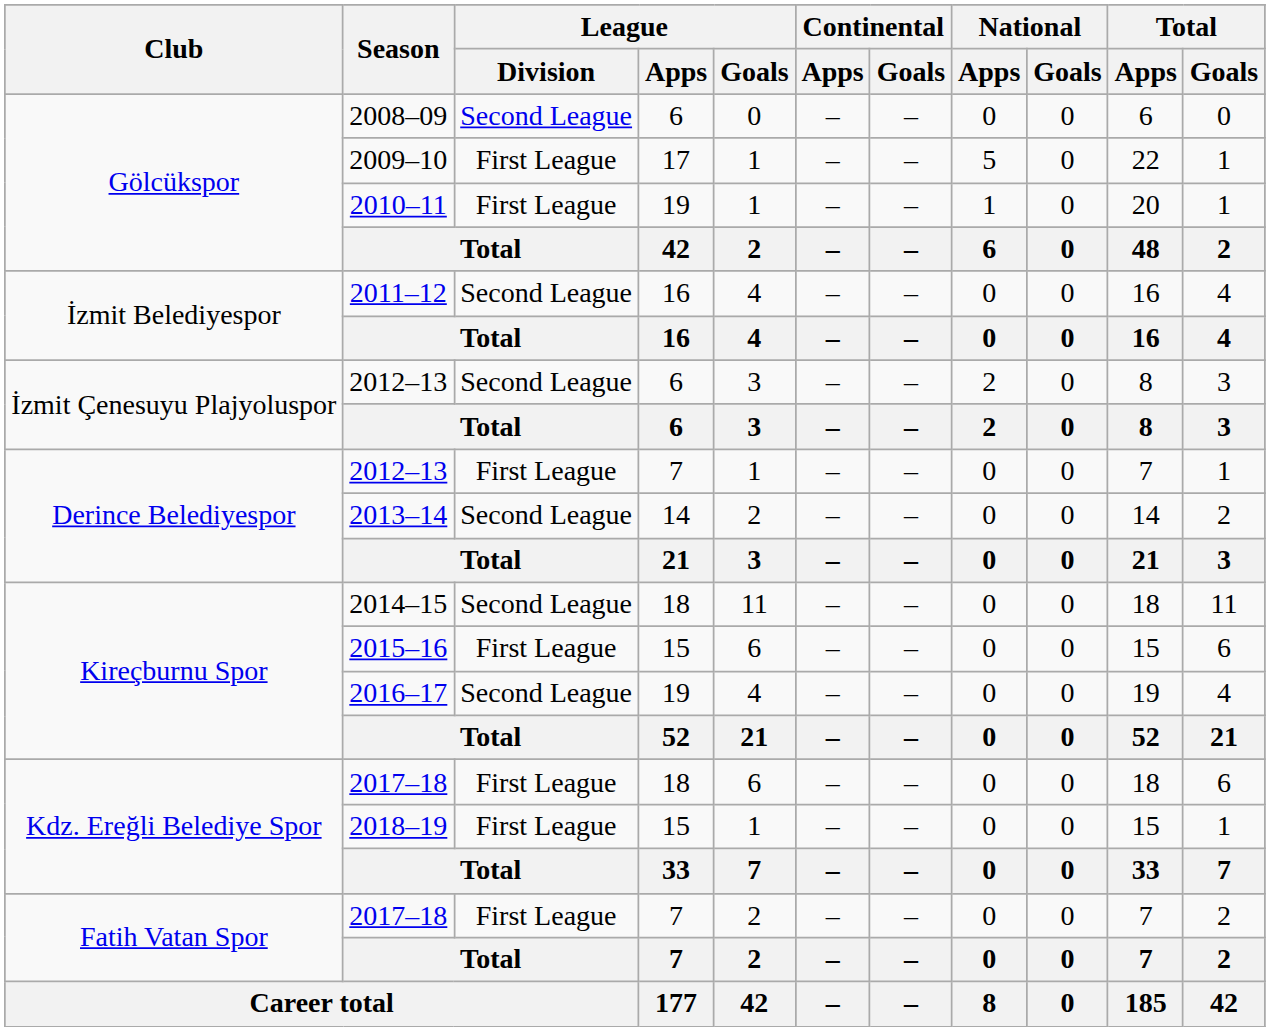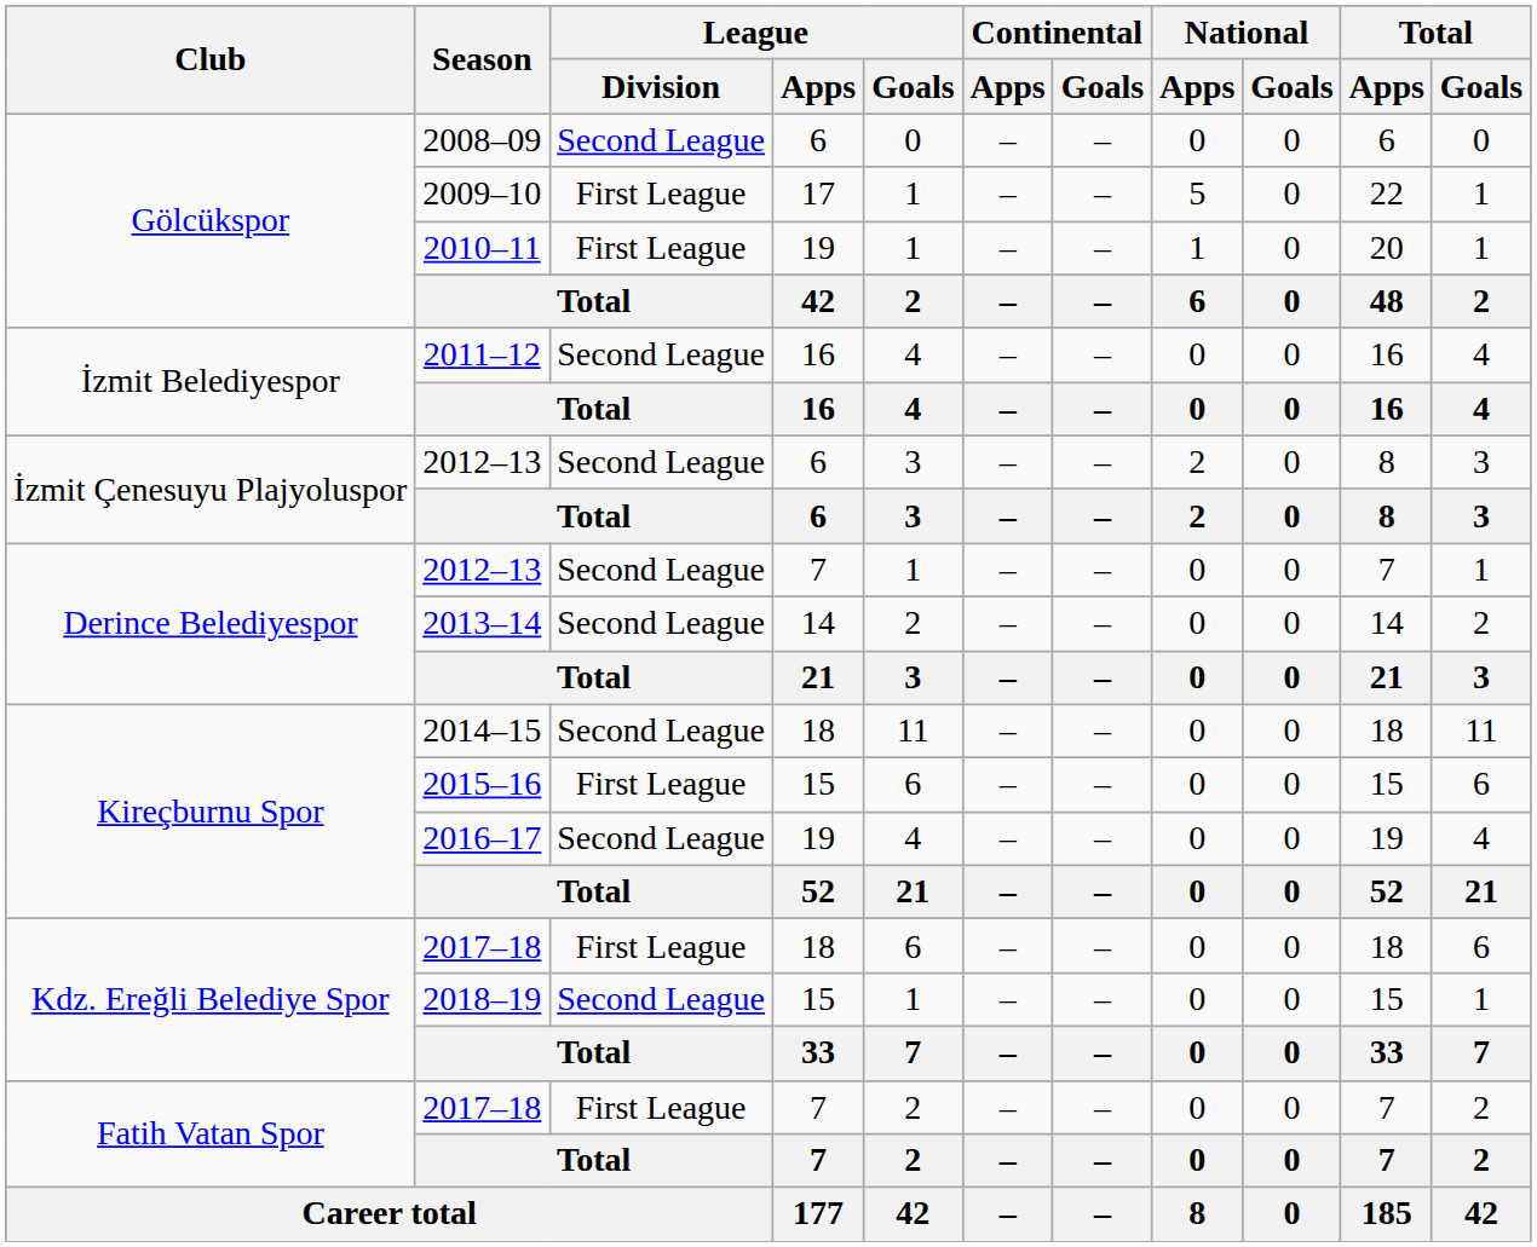 <table class="wikitable" style="text-align: center;">
 <tr>
 <th rowspan="2">Club</th>
 <th rowspan="2">Season</th>
 <th colspan="3">League</th>
 <th colspan="2">Continental</th>
 <th colspan="2">National</th>
 <th colspan="2">Total</th>
 </tr>
 <tr>
 <th>Division</th>
 <th>Apps</th>
 <th>Goals</th>
 <th>Apps</th>
 <th>Goals</th>
 <th>Apps</th>
 <th>Goals</th>
 <th>Apps</th>
 <th>Goals</th>
 </tr>
 <tr>
 <td rowspan=4><a href='#'>Gölcükspor</a></td>
 <td>2008–09</td>
 <td><a href='#'>Second League</a></td>
 <td>6</td>
 <td>0</td>
 <td>–</td>
 <td>–</td>
 <td>0</td>
 <td>0</td>
 <td>6</td>
 <td>0</td>
 </tr>
 <tr>
 <td>2009–10</td>
 <td>First League</td>
 <td>17</td>
 <td>1</td>
 <td>–</td>
 <td>–</td>
 <td>5</td>
 <td>0</td>
 <td>22</td>
 <td>1</td>
 </tr>
 <tr>
 <td><a href='#'>2010–11</a></td>
 <td>First League</td>
 <td>19</td>
 <td>1</td>
 <td>–</td>
 <td>–</td>
 <td>1</td>
 <td>0</td>
 <td>20</td>
 <td>1</td>
 </tr>
 <tr>
 <th colspan=2>Total</th>
 <th>42</th>
 <th>2</th>
 <th>–</th>
 <th>–</th>
 <th>6</th>
 <th>0</th>
 <th>48</th>
 <th>2</th>
 </tr>
 <tr>
 <td rowspan=2>İzmit Belediyespor</td>
 <td><a href='#'>2011–12</a></td>
 <td>Second League</td>
 <td>16</td>
 <td>4</td>
 <td>–</td>
 <td>–</td>
 <td>0</td>
 <td>0</td>
 <td>16</td>
 <td>4</td>
 </tr>
 <tr>
 <th colspan=2>Total</th>
 <th>16</th>
 <th>4</th>
 <th>–</th>
 <th>–</th>
 <th>0</th>
 <th>0</th>
 <th>16</th>
 <th>4</th>
 </tr>
 <tr>
 <td rowspan=2>İzmit Çenesuyu Plajyoluspor</td>
 <td>2012–13</td>
 <td>Second League</td>
 <td>6</td>
 <td>3</td>
 <td>–</td>
 <td>–</td>
 <td>2</td>
 <td>0</td>
 <td>8</td>
 <td>3</td>
 </tr>
 <tr>
 <th colspan=2>Total</th>
 <th>6</th>
 <th>3</th>
 <th>–</th>
 <th>–</th>
 <th>2</th>
 <th>0</th>
 <th>8</th>
 <th>3</th>
 </tr>
 <tr>
 <td rowspan=3><a href='#'>Derince Belediyespor</a></td>
 <td><a href='#'>2012–13</a></td>
-<td>First League</td>
+<td>Second League</td>
 <td>7</td>
 <td>1</td>
 <td>–</td>
 <td>–</td>
 <td>0</td>
 <td>0</td>
 <td>7</td>
 <td>1</td>
 </tr>
 <tr>
 <td><a href='#'>2013–14</a></td>
 <td>Second League</td>
 <td>14</td>
 <td>2</td>
 <td>–</td>
 <td>–</td>
 <td>0</td>
 <td>0</td>
 <td>14</td>
 <td>2</td>
 </tr>
 <tr>
 <th colspan=2>Total</th>
 <th>21</th>
 <th>3</th>
 <th>–</th>
 <th>–</th>
 <th>0</th>
 <th>0</th>
 <th>21</th>
 <th>3</th>
 </tr>
 <tr>
 <td rowspan=4><a href='#'>Kireçburnu Spor</a></td>
 <td>2014–15</td>
 <td>Second League</td>
 <td>18</td>
 <td>11</td>
 <td>–</td>
 <td>–</td>
 <td>0</td>
 <td>0</td>
 <td>18</td>
 <td>11</td>
 </tr>
 <tr>
 <td><a href='#'>2015–16</a></td>
 <td>First League</td>
 <td>15</td>
 <td>6</td>
 <td>–</td>
 <td>–</td>
 <td>0</td>
 <td>0</td>
 <td>15</td>
 <td>6</td>
 </tr>
 <tr>
 <td><a href='#'>2016–17</a></td>
 <td>Second League</td>
 <td>19</td>
 <td>4</td>
 <td>–</td>
 <td>–</td>
 <td>0</td>
 <td>0</td>
 <td>19</td>
 <td>4</td>
 </tr>
 <tr>
 <th colspan=2>Total</th>
 <th>52</th>
 <th>21</th>
 <th>–</th>
 <th>–</th>
 <th>0</th>
 <th>0</th>
 <th>52</th>
 <th>21</th>
 </tr>
 <tr>
 <td rowspan=3><a href='#'>Kdz. Ereğli Belediye Spor</a></td>
 <td><a href='#'>2017–18</a></td>
 <td>First League</td>
 <td>18</td>
 <td>6</td>
 <td>–</td>
 <td>–</td>
 <td>0</td>
 <td>0</td>
 <td>18</td>
 <td>6</td>
 </tr>
 <tr>
 <td><a href='#'>2018–19</a></td>
-<td>First League</td>
+<td><a href='#'>Second League</a></td>
 <td>15</td>
 <td>1</td>
 <td>–</td>
 <td>–</td>
 <td>0</td>
 <td>0</td>
 <td>15</td>
 <td>1</td>
 </tr>
 <tr>
 <th colspan=2>Total</th>
 <th>33</th>
 <th>7</th>
 <th>–</th>
 <th>–</th>
 <th>0</th>
 <th>0</th>
 <th>33</th>
 <th>7</th>
 </tr>
 <tr>
 <td rowspan=2><a href='#'>Fatih Vatan Spor</a></td>
 <td><a href='#'>2017–18</a></td>
 <td>First League</td>
 <td>7</td>
 <td>2</td>
 <td>–</td>
 <td>–</td>
 <td>0</td>
 <td>0</td>
 <td>7</td>
 <td>2</td>
 </tr>
 <tr>
 <th colspan=2>Total</th>
 <th>7</th>
 <th>2</th>
 <th>–</th>
 <th>–</th>
 <th>0</th>
 <th>0</th>
 <th>7</th>
 <th>2</th>
 </tr>
 <tr>
 <th colspan=3>Career total</th>
 <th>177</th>
 <th>42</th>
 <th>–</th>
 <th>–</th>
 <th>8</th>
 <th>0</th>
 <th>185</th>
 <th>42</th>
 </tr>
 </table>
